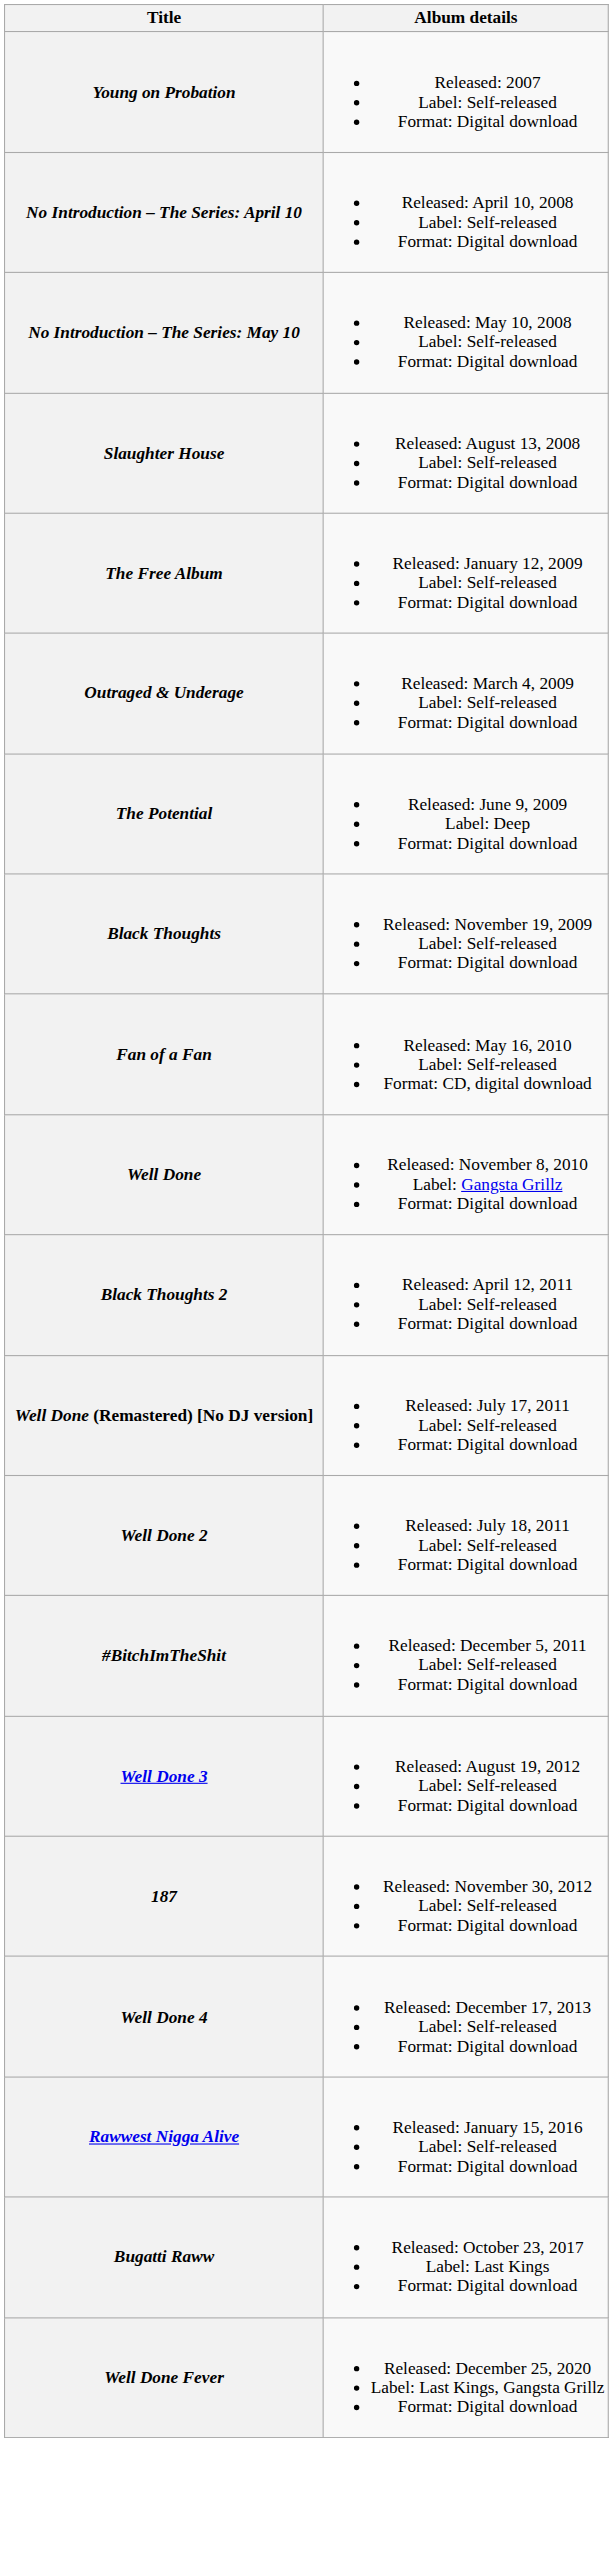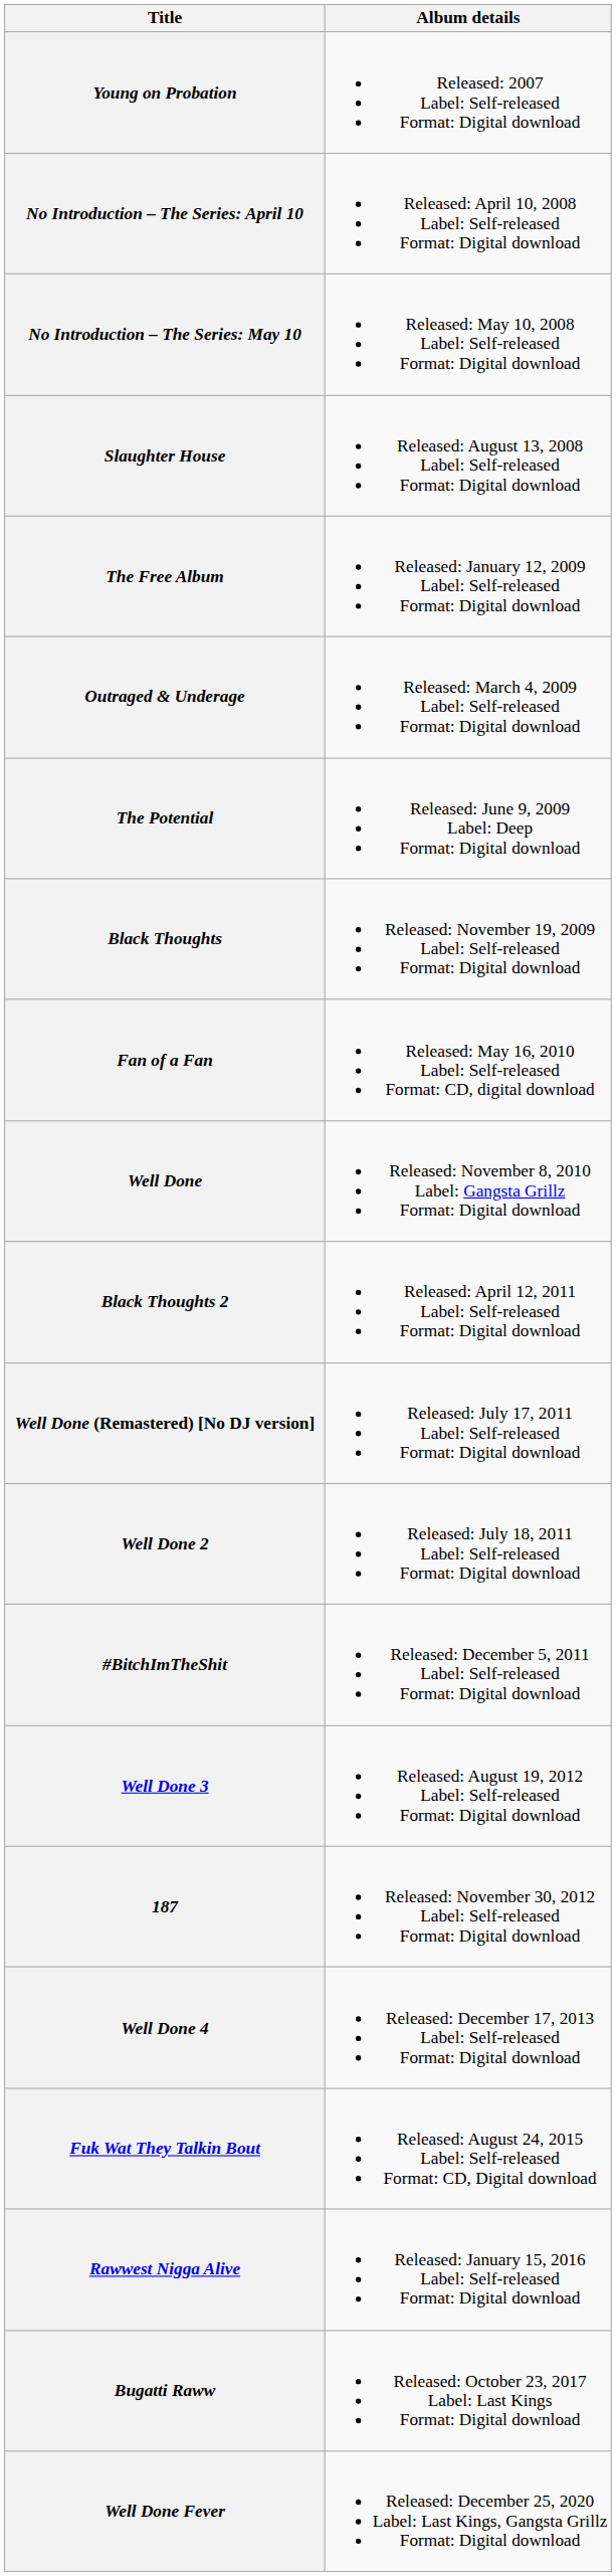 <table class="wikitable plainrowheaders" style="text-align:center;">
 <tr>
 <th scope="col" style="width:18em;">Title</th>
 <th scope="col">Album details</th>
 </tr>
 <tr>
 <th scope="row"><em>Young on Probation</em> </th>
 <td><br><ul><li>Released: 2007</li><li>Label: Self-released</li><li>Format: Digital download</li></ul></td>
 </tr>
 <tr>
 <th scope="row"><em>No Introduction – The Series: April 10</em> </th>
 <td><br><ul><li>Released: April 10, 2008</li><li>Label: Self-released</li><li>Format: Digital download</li></ul></td>
 </tr>
 <tr>
 <th scope="row"><em>No Introduction – The Series: May 10</em> </th>
 <td><br><ul><li>Released: May 10, 2008</li><li>Label: Self-released</li><li>Format: Digital download</li></ul></td>
 </tr>
 <tr>
 <th scope="row"><em>Slaughter House</em> </th>
 <td><br><ul><li>Released: August 13, 2008</li><li>Label: Self-released</li><li>Format: Digital download</li></ul></td>
 </tr>
 <tr>
 <th scope="row"><em>The Free Album</em> </th>
 <td><br><ul><li>Released: January 12, 2009</li><li>Label: Self-released</li><li>Format: Digital download</li></ul></td>
 </tr>
 <tr>
 <th scope="row"><em>Outraged & Underage</em> </th>
 <td><br><ul><li>Released: March 4, 2009</li><li>Label: Self-released</li><li>Format: Digital download</li></ul></td>
 </tr>
 <tr>
 <th scope="row"><em>The Potential</em></th>
 <td><br><ul><li>Released: June 9, 2009</li><li>Label: Deep</li><li>Format: Digital download</li></ul></td>
 </tr>
 <tr>
 <th scope="row"><em>Black Thoughts</em> </th>
 <td><br><ul><li>Released: November 19, 2009</li><li>Label: Self-released</li><li>Format: Digital download</li></ul></td>
 </tr>
 <tr>
 <th scope="row"><em>Fan of a Fan</em><br> </th>
 <td><br><ul><li>Released: May 16, 2010</li><li>Label: Self-released</li><li>Format: CD, digital download</li></ul></td>
 </tr>
 <tr>
 <th scope="row"><em>Well Done</em> </th>
 <td><br><ul><li>Released: November 8, 2010</li><li>Label: <a href='#'>Gangsta Grillz</a></li><li>Format: Digital download</li></ul></td>
 </tr>
 <tr>
 <th scope="row"><em>Black Thoughts 2</em> </th>
 <td><br><ul><li>Released: April 12, 2011</li><li>Label: Self-released</li><li>Format: Digital download</li></ul></td>
 </tr>
 <tr>
 <th scope="row"><em>Well Done</em> (Remastered) [No DJ version]</th>
 <td><br><ul><li>Released: July 17, 2011</li><li>Label: Self-released</li><li>Format: Digital download</li></ul></td>
 </tr>
 <tr>
 <th scope="row"><em>Well Done 2</em></th>
 <td><br><ul><li>Released: July 18, 2011</li><li>Label: Self-released</li><li>Format: Digital download</li></ul></td>
 </tr>
 <tr>
 <th scope="row"><em>#BitchImTheShit</em></th>
 <td><br><ul><li>Released: December 5, 2011</li><li>Label: Self-released</li><li>Format: Digital download</li></ul></td>
 </tr>
 <tr>
 <th scope="row"><em><a href='#'>Well Done 3</a></em></th>
 <td><br><ul><li>Released: August 19, 2012</li><li>Label: Self-released</li><li>Format: Digital download</li></ul></td>
 </tr>
 <tr>
 <th scope="row"><em>187</em></th>
 <td><br><ul><li>Released: November 30, 2012</li><li>Label: Self-released</li><li>Format: Digital download</li></ul></td>
 </tr>
 <tr>
 <th scope="row"><em>Well Done 4</em></th>
 <td><br><ul><li>Released: December 17, 2013</li><li>Label: Self-released</li><li>Format: Digital download</li></ul></td>
 </tr>
 <tr>
+<th scope="row"><em><a href='#'>Fuk Wat They Talkin Bout</a></em></th>
+<td><br><ul><li>Released: August 24, 2015</li><li>Label: Self-released</li><li>Format: CD, Digital download</li></ul></td>
+</tr>
+<tr>
 <th scope="row"><em><a href='#'>Rawwest Nigga Alive</a></em></th>
 <td><br><ul><li>Released: January 15, 2016</li><li>Label: Self-released</li><li>Format: Digital download</li></ul></td>
 </tr>
 <tr>
 <th scope="row"><em>Bugatti Raww</em></th>
 <td><br><ul><li>Released: October 23, 2017</li><li>Label: Last Kings</li><li>Format: Digital download</li></ul></td>
 </tr>
 <tr>
 <th scope="row"><em>Well Done Fever</em> </th>
 <td><br><ul><li>Released: December 25, 2020</li><li>Label: Last Kings, Gangsta Grillz</li><li>Format: Digital download</li></ul></td>
 </tr>
 <tr>
 </tr>
 </table>
